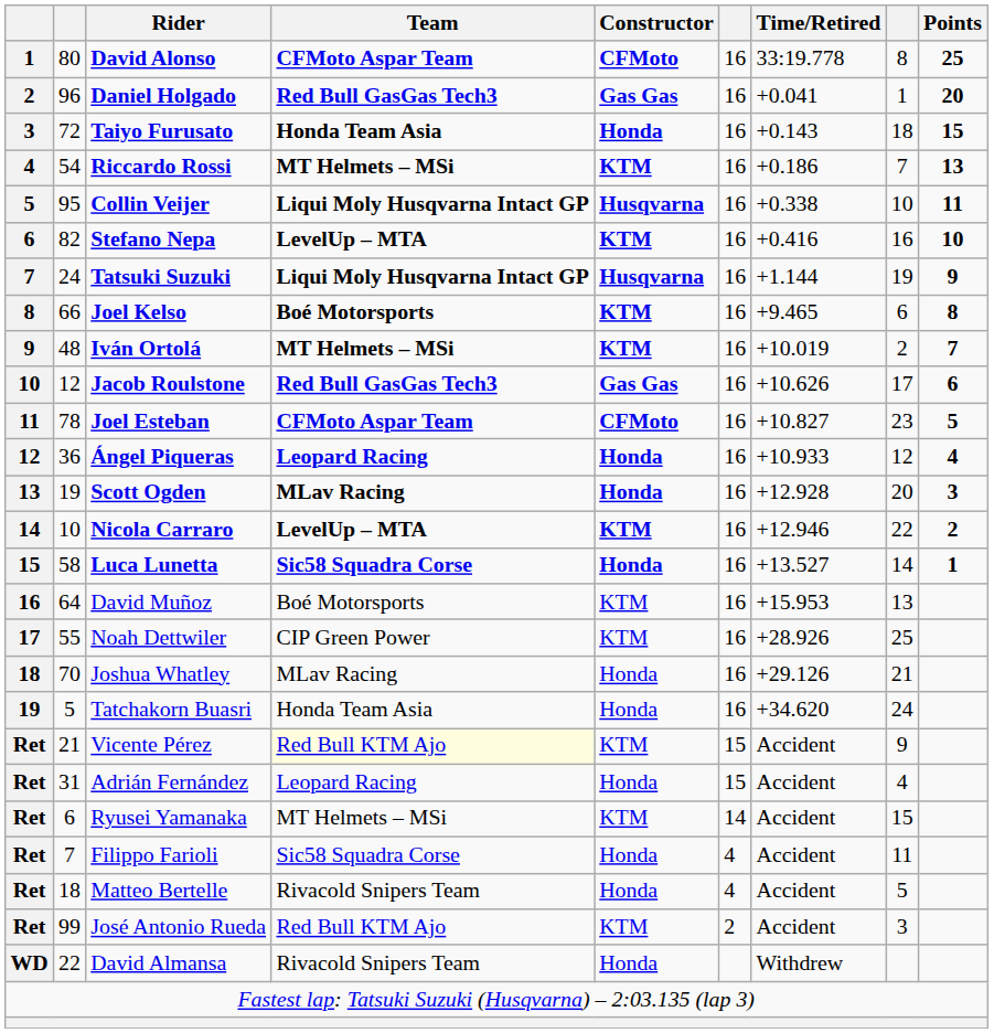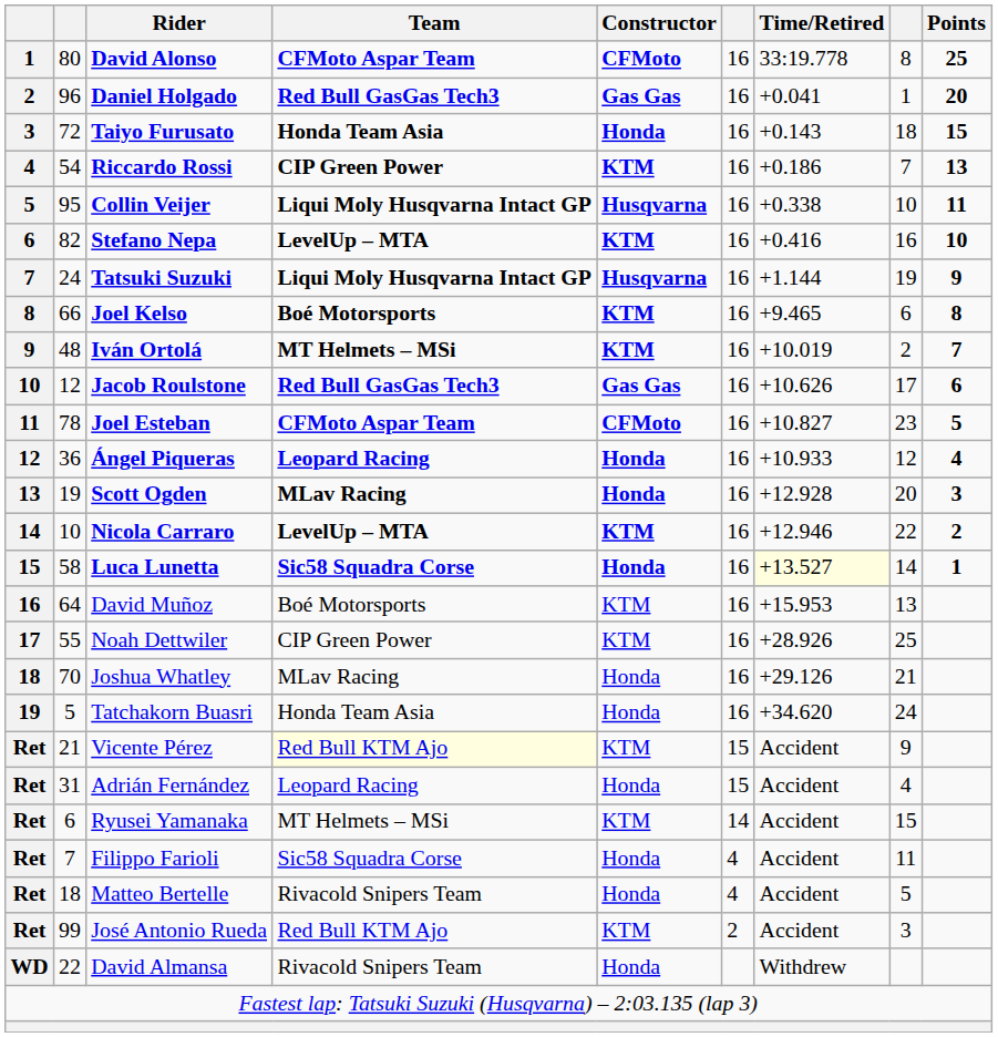 <table class="wikitable sortable" style="font-size: 85%;">
 <tr>
 <th scope="col"></th>
 <th scope="col"></th>
 <th scope="col">Rider</th>
 <th scope="col">Team</th>
 <th scope="col">Constructor</th>
 <th scope="col" class="unsortable"></th>
 <th scope="col" class="unsortable">Time/Retired</th>
 <th scope="col"></th>
 <th scope="col">Points</th>
 </tr>
 <tr>
 <th scope="row">1</th>
 <td align="center">80</td>
 <td data-sort-value="alo"> <strong><a href='#'>David Alonso</a></strong></td>
 <td><strong><a href='#'>CFMoto Aspar Team</a></strong></td>
 <td><strong><a href='#'>CFMoto</a></strong></td>
 <td>16</td>
 <td>33:19.778</td>
 <td align="center">8</td>
 <td align="center"><strong>25</strong></td>
 </tr>
 <tr>
 <th scope="row">2</th>
 <td align="center">96</td>
 <td data-sort-value="hol"> <strong><a href='#'>Daniel Holgado</a></strong></td>
 <td><strong><a href='#'>Red Bull GasGas Tech3</a></strong></td>
 <td><strong><a href='#'>Gas Gas</a></strong></td>
 <td>16</td>
 <td>+0.041</td>
 <td align="center">1</td>
 <td align="center"><strong>20</strong></td>
 </tr>
 <tr>
 <th scope="row">3</th>
 <td align="center">72</td>
 <td data-sort-value="fur"> <strong><a href='#'>Taiyo Furusato</a></strong></td>
 <td><strong>Honda Team Asia</strong></td>
 <td><strong><a href='#'>Honda</a></strong></td>
 <td>16</td>
 <td>+0.143</td>
 <td align="center">18</td>
 <td align="center"><strong>15</strong></td>
 </tr>
 <tr>
 <th scope="row">4</th>
 <td align="center">54</td>
 <td data-sort-value="ros"> <strong><a href='#'>Riccardo Rossi</a></strong></td>
-<td><strong>MT Helmets – MSi</strong></td>
+<td><strong>CIP Green Power</strong></td>
 <td><strong><a href='#'>KTM</a></strong></td>
 <td>16</td>
 <td>+0.186</td>
 <td align="center">7</td>
 <td align="center"><strong>13</strong></td>
 </tr>
 <tr>
 <th scope="row">5</th>
 <td align="center">95</td>
 <td data-sort-value="vei"> <strong><a href='#'>Collin Veijer</a></strong></td>
 <td><strong>Liqui Moly Husqvarna Intact GP</strong></td>
 <td><strong><a href='#'>Husqvarna</a></strong></td>
 <td>16</td>
 <td>+0.338</td>
 <td align="center">10</td>
 <td align="center"><strong>11</strong></td>
 </tr>
 <tr>
 <th scope="row">6</th>
 <td align="center">82</td>
 <td data-sort-value="nep"> <strong><a href='#'>Stefano Nepa</a></strong></td>
 <td><strong>LevelUp – MTA</strong></td>
 <td><strong><a href='#'>KTM</a></strong></td>
 <td>16</td>
 <td>+0.416</td>
 <td align="center">16</td>
 <td align="center"><strong>10</strong></td>
 </tr>
 <tr>
 <th scope="row">7</th>
 <td align="center">24</td>
 <td data-sort-value="suz"> <strong><a href='#'>Tatsuki Suzuki</a></strong></td>
 <td><strong>Liqui Moly Husqvarna Intact GP</strong></td>
 <td><strong><a href='#'>Husqvarna</a></strong></td>
 <td>16</td>
 <td>+1.144</td>
 <td align="center">19</td>
 <td align="center"><strong>9</strong></td>
 </tr>
 <tr>
 <th scope="row">8</th>
 <td align="center">66</td>
 <td data-sort-value="kel"> <strong><a href='#'>Joel Kelso</a></strong></td>
 <td><strong>Boé Motorsports</strong></td>
 <td><strong><a href='#'>KTM</a></strong></td>
 <td>16</td>
 <td>+9.465</td>
 <td align="center">6</td>
 <td align="center"><strong>8</strong></td>
 </tr>
 <tr>
 <th scope="row">9</th>
 <td align="center">48</td>
 <td data-sort-value="ort"> <strong><a href='#'>Iván Ortolá</a></strong></td>
 <td><strong>MT Helmets – MSi</strong></td>
 <td><strong><a href='#'>KTM</a></strong></td>
 <td>16</td>
 <td>+10.019</td>
 <td align="center">2</td>
 <td align="center"><strong>7</strong></td>
 </tr>
 <tr>
 <th scope="row">10</th>
 <td align="center">12</td>
 <td data-sort-value="rou"> <strong><a href='#'>Jacob Roulstone</a></strong></td>
 <td><strong><a href='#'>Red Bull GasGas Tech3</a></strong></td>
 <td><strong><a href='#'>Gas Gas</a></strong></td>
 <td>16</td>
 <td>+10.626</td>
 <td align="center">17</td>
 <td align="center"><strong>6</strong></td>
 </tr>
 <tr>
 <th scope="row">11</th>
 <td align="center">78</td>
 <td data-sort-value="est"> <strong><a href='#'>Joel Esteban</a></strong></td>
 <td><strong><a href='#'>CFMoto Aspar Team</a></strong></td>
 <td><strong><a href='#'>CFMoto</a></strong></td>
 <td>16</td>
 <td>+10.827</td>
 <td align="center">23</td>
 <td align="center"><strong>5</strong></td>
 </tr>
 <tr>
 <th scope="row">12</th>
 <td align="center">36</td>
 <td data-sort-value="piq"> <strong><a href='#'>Ángel Piqueras</a></strong></td>
 <td><strong><a href='#'>Leopard Racing</a></strong></td>
 <td><strong><a href='#'>Honda</a></strong></td>
 <td>16</td>
 <td>+10.933</td>
 <td align="center">12</td>
 <td align="center"><strong>4</strong></td>
 </tr>
 <tr>
 <th scope="row">13</th>
 <td align="center">19</td>
 <td data-sort-value="ogd"> <strong><a href='#'>Scott Ogden</a></strong></td>
 <td><strong>MLav Racing</strong></td>
 <td><strong><a href='#'>Honda</a></strong></td>
 <td>16</td>
 <td>+12.928</td>
 <td align="center">20</td>
 <td align="center"><strong>3</strong></td>
 </tr>
 <tr>
 <th scope="row">14</th>
 <td align="center">10</td>
 <td data-sort-value="car"> <strong><a href='#'>Nicola Carraro</a></strong></td>
 <td><strong>LevelUp – MTA</strong></td>
 <td><strong><a href='#'>KTM</a></strong></td>
 <td>16</td>
 <td>+12.946</td>
 <td align="center">22</td>
 <td align="center"><strong>2</strong></td>
 </tr>
 <tr>
 <th scope="row">15</th>
 <td align="center">58</td>
 <td data-sort-value="lun"> <strong><a href='#'>Luca Lunetta</a></strong></td>
 <td><strong><a href='#'>Sic58 Squadra Corse</a></strong></td>
 <td><strong><a href='#'>Honda</a></strong></td>
 <td>16</td>
-<td>+13.527</td>
+<td style="background: lightyellow;">+13.527</td>
 <td align="center">14</td>
 <td align="center"><strong>1</strong></td>
 </tr>
 <tr>
 <th scope="row">16</th>
 <td align="center">64</td>
 <td data-sort-value="mun"> <a href='#'>David Muñoz</a></td>
 <td>Boé Motorsports</td>
 <td><a href='#'>KTM</a></td>
 <td>16</td>
 <td>+15.953</td>
 <td align="center">13</td>
 <td></td>
 </tr>
 <tr>
 <th scope="row">17</th>
 <td align="center">55</td>
 <td data-sort-value="det"> <a href='#'>Noah Dettwiler</a></td>
 <td>CIP Green Power</td>
 <td><a href='#'>KTM</a></td>
 <td>16</td>
 <td>+28.926</td>
 <td align="center">25</td>
 <td></td>
 </tr>
 <tr>
 <th scope="row">18</th>
 <td align="center">70</td>
 <td data-sort-value="wha"> <a href='#'>Joshua Whatley</a></td>
 <td>MLav Racing</td>
 <td><a href='#'>Honda</a></td>
 <td>16</td>
 <td>+29.126</td>
 <td align="center">21</td>
 <td></td>
 </tr>
 <tr>
 <th scope="row">19</th>
 <td align="center">5</td>
 <td data-sort-value="bua"> <a href='#'>Tatchakorn Buasri</a></td>
 <td>Honda Team Asia</td>
 <td><a href='#'>Honda</a></td>
 <td>16</td>
 <td>+34.620</td>
 <td align="center">24</td>
 <td></td>
 </tr>
 <tr>
 <th scope="row">Ret</th>
 <td align="center">21</td>
 <td data-sort-value="per"> <a href='#'>Vicente Pérez</a></td>
 <td style="background: lightyellow;"><a href='#'>Red Bull KTM Ajo</a></td>
 <td><a href='#'>KTM</a></td>
 <td>15</td>
 <td>Accident</td>
 <td align="center">9</td>
 <td></td>
 </tr>
 <tr>
 <th scope="row">Ret</th>
 <td align="center">31</td>
 <td data-sort-value="fer"> <a href='#'>Adrián Fernández</a></td>
 <td><a href='#'>Leopard Racing</a></td>
 <td><a href='#'>Honda</a></td>
 <td>15</td>
 <td>Accident</td>
 <td align="center">4</td>
 <td></td>
 </tr>
 <tr>
 <th scope="row">Ret</th>
 <td align="center">6</td>
 <td data-sort-value="yam"> <a href='#'>Ryusei Yamanaka</a></td>
 <td>MT Helmets – MSi</td>
 <td><a href='#'>KTM</a></td>
 <td>14</td>
 <td>Accident</td>
 <td align="center">15</td>
 <td></td>
 </tr>
 <tr>
 <th scope="row">Ret</th>
 <td align="center">7</td>
 <td data-sort-value="far"> <a href='#'>Filippo Farioli</a></td>
 <td><a href='#'>Sic58 Squadra Corse</a></td>
 <td><a href='#'>Honda</a></td>
 <td>4</td>
 <td>Accident</td>
 <td align="center">11</td>
 <td></td>
 </tr>
 <tr>
 <th scope="row">Ret</th>
 <td align="center">18</td>
 <td data-sort-value="ber"> <a href='#'>Matteo Bertelle</a></td>
 <td>Rivacold Snipers Team</td>
 <td><a href='#'>Honda</a></td>
 <td>4</td>
 <td>Accident</td>
 <td align="center">5</td>
 <td></td>
 </tr>
 <tr>
 <th scope="row">Ret</th>
 <td align="center">99</td>
 <td data-sort-value="rue"> <a href='#'>José Antonio Rueda</a></td>
 <td><a href='#'>Red Bull KTM Ajo</a></td>
 <td><a href='#'>KTM</a></td>
 <td>2</td>
 <td>Accident</td>
 <td align="center">3</td>
 <td></td>
 </tr>
 <tr>
 <th scope="row">WD</th>
 <td align="center">22</td>
 <td data-sort-value="alm"> <a href='#'>David Almansa</a></td>
 <td>Rivacold Snipers Team</td>
 <td><a href='#'>Honda</a></td>
 <td></td>
 <td>Withdrew</td>
 <td></td>
 <td></td>
 </tr>
 <tr class="sortbottom">
 <td colspan="9" style="text-align:center"><em><a href='#'>Fastest lap</a>:  <a href='#'>Tatsuki Suzuki</a> (<a href='#'>Husqvarna</a>) – 2:03.135 (lap 3)</em></td>
 </tr>
 <tr>
 <th colspan=9></th>
 </tr>
 </table>
